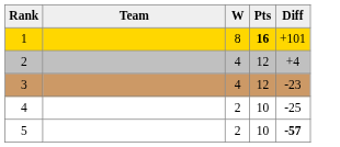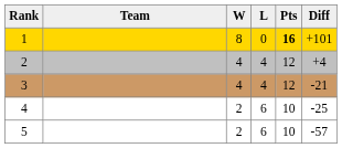 <table style=border-collapse:collapse border=1 cellspacing=0 cellpadding=5>
 <tr align=center bgcolor=#efefef>
 <th width=20>Rank</th>
 <th width=220>Team</th>
 <th width=20>W</th>
+<th width=20>L</th>
 <th width=20>Pts</th>
 <th width=20>Diff</th>
 </tr>
 <tr align=center bgcolor=gold>
 <td>1</td>
 <td align=left></td>
 <td>8</td>
+<td>0</td>
 <td><strong>16</strong></td>
 <td>+101</td>
 </tr>
 <tr align=center bgcolor=silver>
 <td>2</td>
 <td align=left></td>
+<td>4</td>
 <td>4</td>
 <td>12</td>
 <td>+4</td>
 </tr>
 <tr align=center bgcolor=cc9966>
 <td>3</td>
 <td align=left></td>
 <td>4</td>
+<td>4</td>
 <td>12</td>
-<td>-23</td>
+<td>-21</td>
 </tr>
 <tr align=center>
 <td>4</td>
 <td align=left></td>
 <td>2</td>
+<td>6</td>
 <td>10</td>
 <td>-25</td>
 </tr>
 <tr align=center>
 <td>5</td>
 <td align=left></td>
 <td>2</td>
+<td>6</td>
 <td>10</td>
-<td><strong>-57</strong></td>
+<td>-57</td>
 </tr>
 </table>
